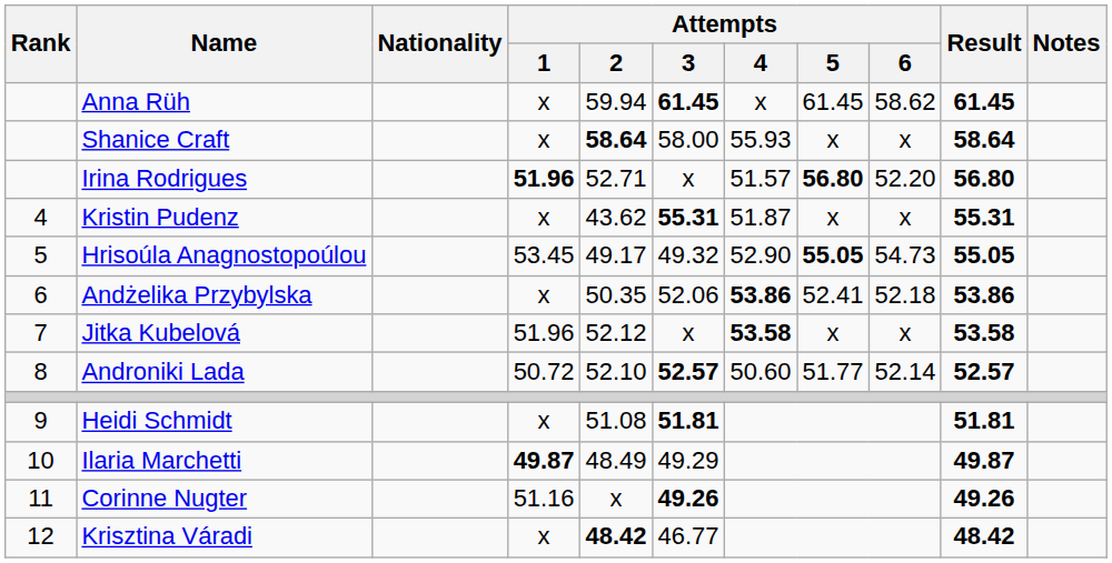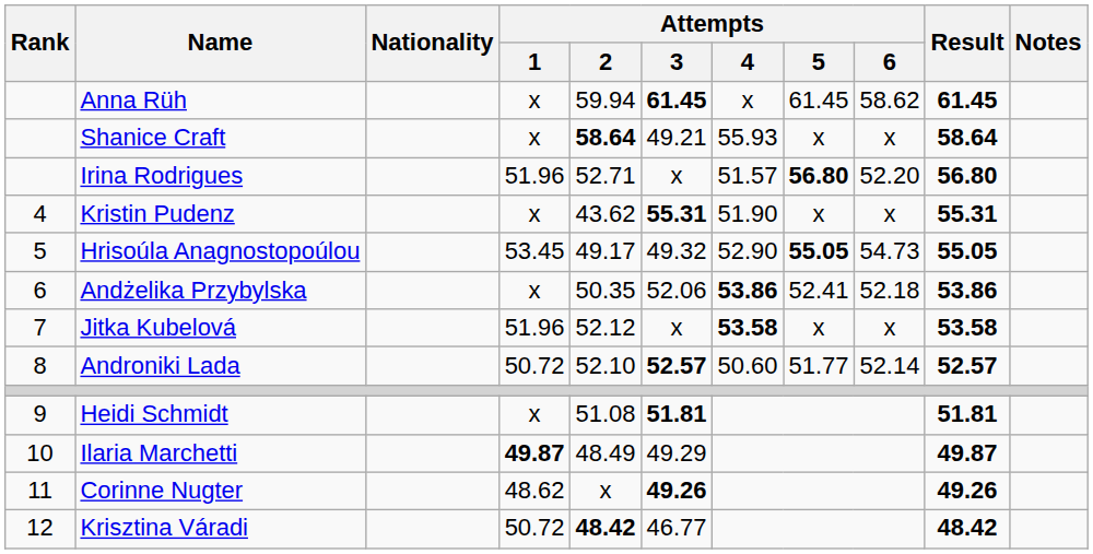 <table class="wikitable sortable" style="text-align:center">
 <tr>
 <th rowspan=2>Rank</th>
 <th rowspan=2>Name</th>
 <th rowspan=2>Nationality</th>
 <th colspan=6>Attempts</th>
 <th rowspan=2>Result</th>
 <th rowspan=2>Notes</th>
 </tr>
 <tr>
 <th>1</th>
 <th>2</th>
 <th>3</th>
 <th>4</th>
 <th>5</th>
 <th>6</th>
 </tr>
 <tr>
 <td></td>
 <td align=left><a href='#'>Anna Rüh</a></td>
 <td align=left></td>
 <td>x</td>
 <td>59.94</td>
 <td><strong>61.45</strong></td>
 <td>x</td>
 <td>61.45</td>
 <td>58.62</td>
 <td><strong>61.45</strong></td>
 <td></td>
 </tr>
 <tr>
 <td></td>
 <td align=left><a href='#'>Shanice Craft</a></td>
 <td align=left></td>
 <td>x</td>
 <td><strong>58.64</strong></td>
-<td>58.00</td>
+<td>49.21</td>
 <td>55.93</td>
 <td>x</td>
 <td>x</td>
 <td><strong>58.64</strong></td>
 <td></td>
 </tr>
 <tr>
 <td></td>
 <td align=left><a href='#'>Irina Rodrigues</a></td>
 <td align=left></td>
-<td><strong>51.96</strong></td>
+<td>51.96</td>
 <td>52.71</td>
 <td>x</td>
 <td>51.57</td>
 <td><strong>56.80</strong></td>
 <td>52.20</td>
 <td><strong>56.80</strong></td>
 <td></td>
 </tr>
 <tr>
 <td>4</td>
 <td align=left><a href='#'>Kristin Pudenz</a></td>
 <td align=left></td>
 <td>x</td>
 <td>43.62</td>
 <td><strong>55.31</strong></td>
-<td>51.87</td>
+<td>51.90</td>
 <td>x</td>
 <td>x</td>
 <td><strong>55.31</strong></td>
 <td></td>
 </tr>
 <tr>
 <td>5</td>
 <td align=left><a href='#'>Hrisoúla Anagnostopoúlou</a></td>
 <td align=left></td>
 <td>53.45</td>
 <td>49.17</td>
 <td>49.32</td>
 <td>52.90</td>
 <td><strong>55.05</strong></td>
 <td>54.73</td>
 <td><strong>55.05</strong></td>
 <td></td>
 </tr>
 <tr>
 <td>6</td>
 <td align=left><a href='#'>Andżelika Przybylska</a></td>
 <td align=left></td>
 <td>x</td>
 <td>50.35</td>
 <td>52.06</td>
 <td><strong>53.86</strong></td>
 <td>52.41</td>
 <td>52.18</td>
 <td><strong>53.86</strong></td>
 <td></td>
 </tr>
 <tr>
 <td>7</td>
 <td align=left><a href='#'>Jitka Kubelová</a></td>
 <td align=left></td>
 <td>51.96</td>
 <td>52.12</td>
 <td>x</td>
 <td><strong>53.58</strong></td>
 <td>x</td>
 <td>x</td>
 <td><strong>53.58</strong></td>
 <td></td>
 </tr>
 <tr>
 <td>8</td>
 <td align=left><a href='#'>Androniki Lada</a></td>
 <td align=left></td>
 <td>50.72</td>
 <td>52.10</td>
 <td><strong>52.57</strong></td>
 <td>50.60</td>
 <td>51.77</td>
 <td>52.14</td>
 <td><strong>52.57</strong></td>
 <td></td>
 </tr>
 <tr>
 <td colspan=11 bgcolor=lightgray></td>
 </tr>
 <tr>
 <td>9</td>
 <td align=left><a href='#'>Heidi Schmidt</a></td>
 <td align=left></td>
 <td>x</td>
 <td>51.08</td>
 <td><strong>51.81</strong></td>
 <td colspan=3></td>
 <td><strong>51.81</strong></td>
 <td></td>
 </tr>
 <tr>
 <td>10</td>
 <td align=left><a href='#'>Ilaria Marchetti</a></td>
 <td align=left></td>
 <td><strong>49.87</strong></td>
 <td>48.49</td>
 <td>49.29</td>
 <td colspan=3></td>
 <td><strong>49.87</strong></td>
 <td></td>
 </tr>
 <tr>
 <td>11</td>
 <td align=left><a href='#'>Corinne Nugter</a></td>
 <td align=left></td>
-<td>51.16</td>
+<td>48.62</td>
 <td>x</td>
 <td><strong>49.26</strong></td>
 <td colspan=3></td>
 <td><strong>49.26</strong></td>
 <td></td>
 </tr>
 <tr>
 <td>12</td>
 <td align=left><a href='#'>Krisztina Váradi</a></td>
 <td align=left></td>
-<td>x</td>
+<td>50.72</td>
 <td><strong>48.42</strong></td>
 <td>46.77</td>
 <td colspan=3></td>
 <td><strong>48.42</strong></td>
 <td></td>
 </tr>
 </table>
